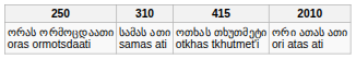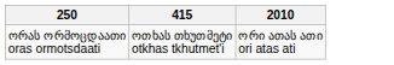 <table class="wikitable">
 <tr>
 <th>250</th>
-<th>310</th>
 <th>415</th>
 <th>2010</th>
 </tr>
 <tr>
 <td>ორას ორმოცდაათი<br>oras ormotsdaati</td>
-<td>სამას ათი<br>samas ati</td>
 <td>ოთხას თხუთმეტი<br>otkhas tkhutmet'i</td>
 <td>ორი ათას ათი<br>ori atas ati</td>
 </tr>
 </table>
